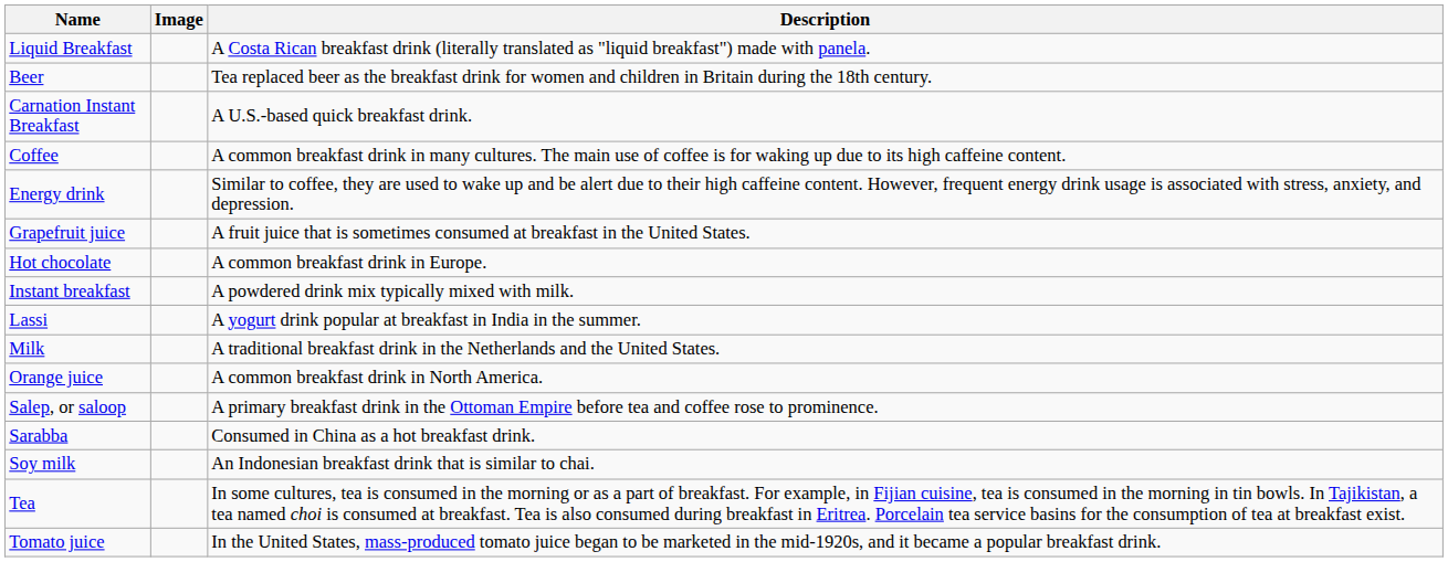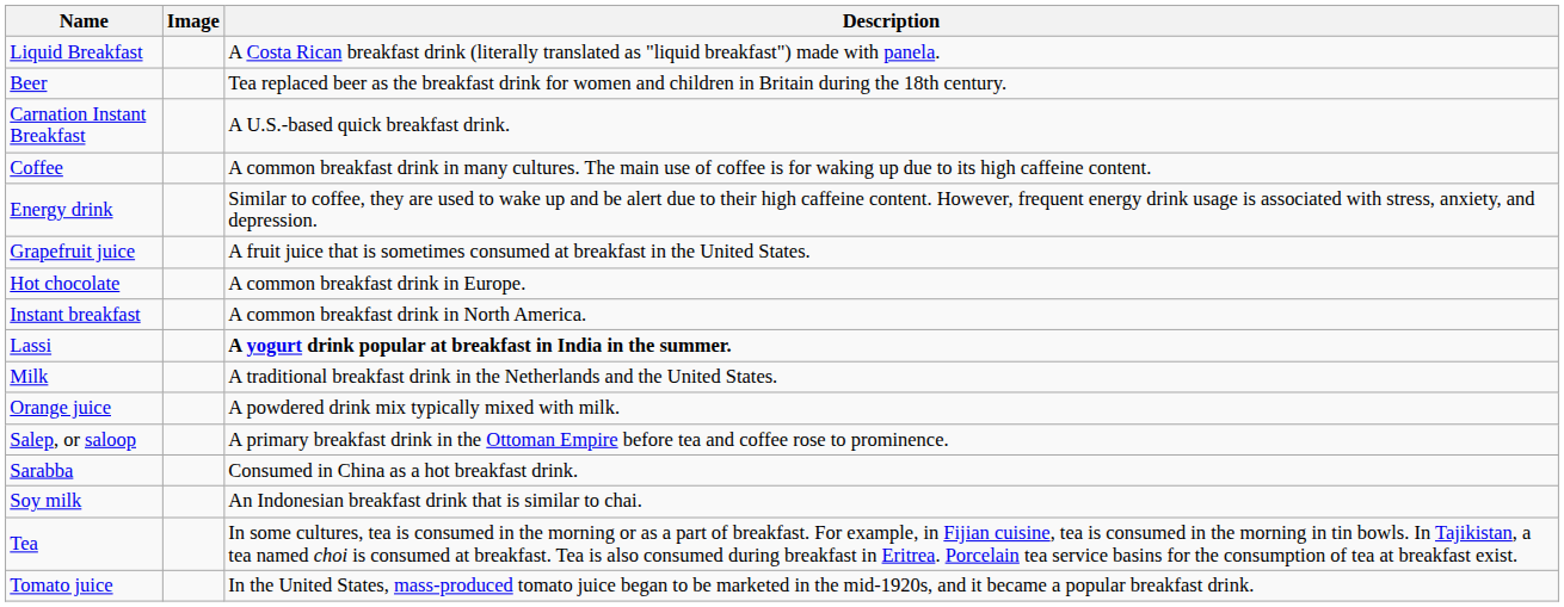 <table class="wikitable sortable" width="100%">
 <tr>
 <th>Name</th>
 <th class="unsortable">Image</th>
 <th>Description</th>
 </tr>
 <tr>
 <td><a href='#'>Liquid Breakfast</a></td>
 <td></td>
 <td>A <a href='#'>Costa Rican</a> breakfast drink (literally translated as "liquid breakfast") made with <a href='#'>panela</a>.</td>
 </tr>
 <tr>
 <td><a href='#'>Beer</a></td>
 <td></td>
 <td>Tea replaced beer as the breakfast drink for women and children in Britain during the 18th century.</td>
 </tr>
 <tr>
 <td><a href='#'>Carnation Instant Breakfast</a></td>
 <td></td>
 <td>A U.S.-based quick breakfast drink.</td>
 </tr>
 <tr>
 <td><a href='#'>Coffee</a></td>
 <td></td>
 <td>A common breakfast drink in many cultures. The main use of coffee is for waking up due to its high caffeine content.</td>
 </tr>
 <tr>
 <td><a href='#'>Energy drink</a></td>
 <td></td>
 <td>Similar to coffee, they are used to wake up and be alert due to their high caffeine content. However, frequent energy drink usage is associated with stress, anxiety, and depression.</td>
 </tr>
 <tr>
 <td><a href='#'>Grapefruit juice</a></td>
 <td></td>
 <td>A fruit juice that is sometimes consumed at breakfast in the United States.</td>
 </tr>
 <tr>
 <td><a href='#'>Hot chocolate</a></td>
 <td></td>
 <td>A common breakfast drink in Europe.</td>
 </tr>
 <tr>
 <td><a href='#'>Instant breakfast</a></td>
 <td></td>
-<td>A powdered drink mix typically mixed with milk.</td>
+<td>A common breakfast drink in North America.</td>
 </tr>
 <tr>
 <td><a href='#'>Lassi</a></td>
 <td></td>
-<td>A <a href='#'>yogurt</a> drink popular at breakfast in India in the summer.</td>
+<td><strong>A <a href='#'>yogurt</a> drink popular at breakfast in India in the summer.</strong></td>
 </tr>
 <tr>
 <td><a href='#'>Milk</a></td>
 <td></td>
 <td>A traditional breakfast drink in the Netherlands and the United States.</td>
 </tr>
 <tr>
 <td><a href='#'>Orange juice</a></td>
 <td></td>
-<td>A common breakfast drink in North America.</td>
+<td>A powdered drink mix typically mixed with milk.</td>
 </tr>
 <tr>
 <td><a href='#'>Salep</a>, or <a href='#'>saloop</a></td>
 <td></td>
 <td>A primary breakfast drink in the <a href='#'>Ottoman Empire</a> before tea and coffee rose to prominence.</td>
 </tr>
 <tr>
 <td><a href='#'>Sarabba</a></td>
 <td></td>
 <td>Consumed in China as a hot breakfast drink.</td>
 </tr>
 <tr>
 <td><a href='#'>Soy milk</a></td>
 <td></td>
 <td>An Indonesian breakfast drink that is similar to chai.</td>
 </tr>
 <tr>
 <td><a href='#'>Tea</a></td>
 <td></td>
 <td>In some cultures, tea is consumed in the morning or as a part of breakfast. For example, in <a href='#'>Fijian cuisine</a>, tea is consumed in the morning in tin bowls. In <a href='#'>Tajikistan</a>, a tea named <em>choi</em> is consumed at breakfast. Tea is also consumed during breakfast in <a href='#'>Eritrea</a>. <a href='#'>Porcelain</a> tea service basins for the consumption of tea at breakfast exist.</td>
 </tr>
 <tr>
 <td><a href='#'>Tomato juice</a></td>
 <td></td>
 <td>In the United States, <a href='#'>mass-produced</a> tomato juice began to be marketed in the mid-1920s, and it became a popular breakfast drink.</td>
 </tr>
 </table>
